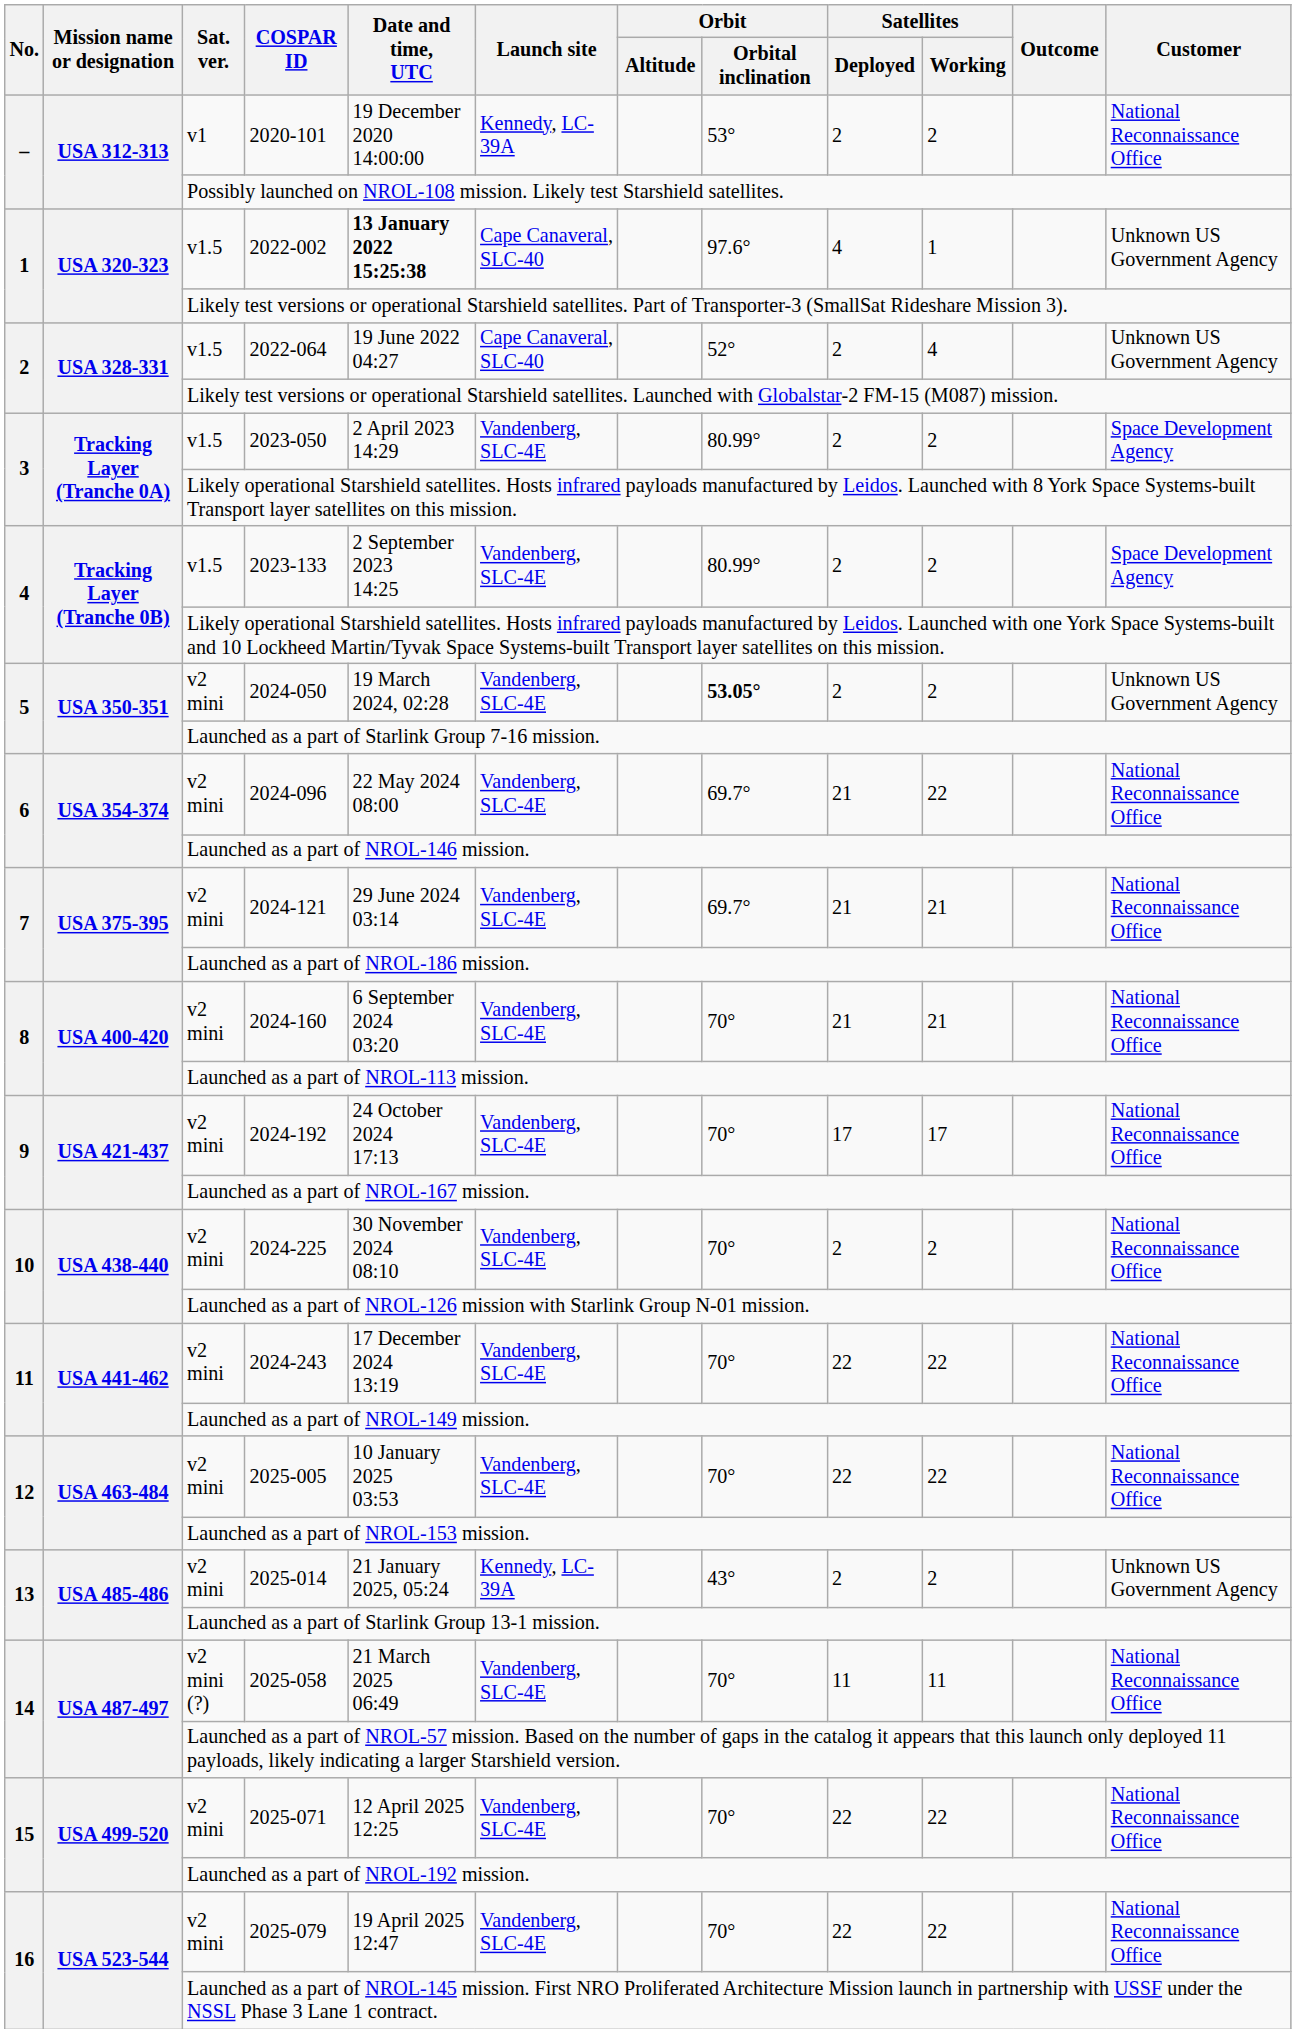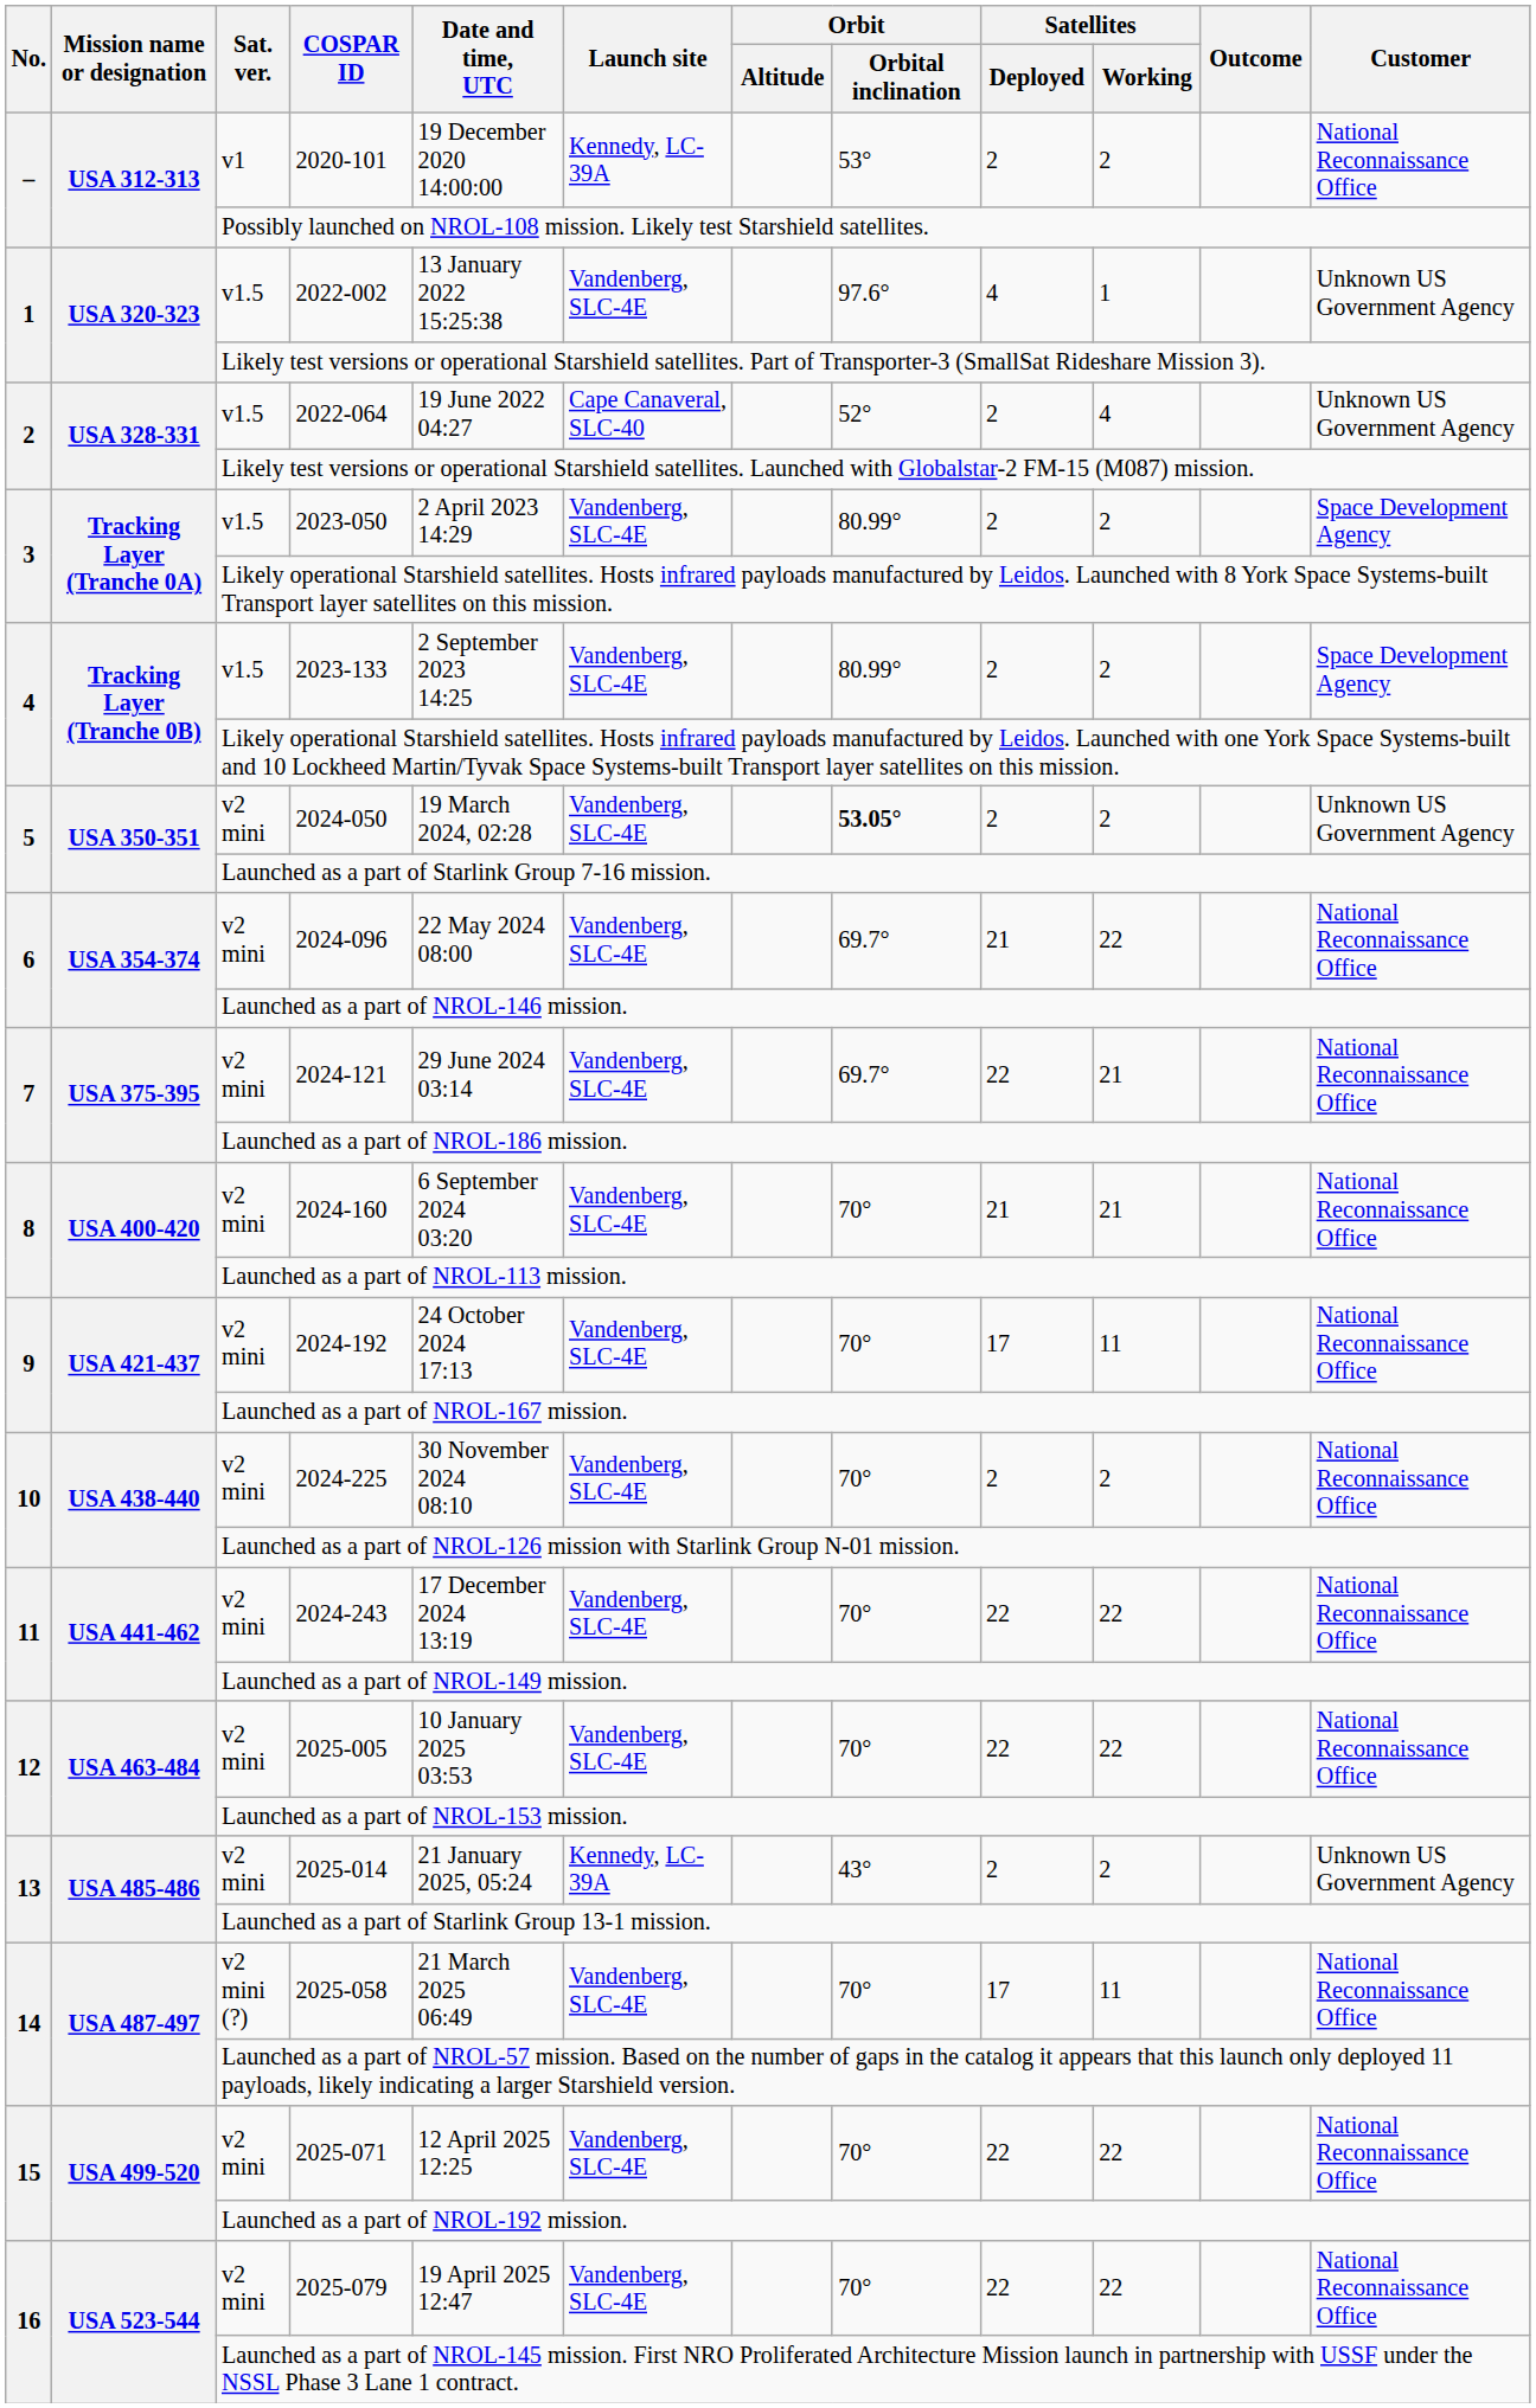 <table class="wikitable sortable sticky-header-multi sort-under col9center col10center" style="font-size: 85%; text-align:left;">
 <tr>
 <th scope="col" rowspan=2>No.</th>
 <th scope="col" rowspan=2>Mission name or designation</th>
 <th scope="col" rowspan=2>Sat. ver.</th>
 <th scope="col" rowspan=2><a href='#'>COSPAR ID</a></th>
 <th scope="col" rowspan=2>Date and time,<br><a href='#'>UTC</a></th>
 <th scope="col" rowspan=2>Launch site</th>
 <th scope="colgroup" colspan=2>Orbit</th>
 <th scope="colgroup" colspan=2>Satellites</th>
 <th scope="col" rowspan=2>Outcome</th>
 <th scope="col" rowspan=2>Customer</th>
 </tr>
 <tr>
 <th scope="col">Altitude</th>
 <th scope="col">Orbital inclination</th>
 <th scope="col">Deployed</th>
 <th scope="col">Working</th>
 </tr>
 <tr>
 <th rowspan=2 scope="row">–</th>
 <th rowspan=2 scope="row"><a href='#'>USA 312-313</a></th>
 <td>v1</td>
 <td>2020-101</td>
 <td>19 December 2020<br>14:00:00</td>
 <td><a href='#'>Kennedy</a>, <a href='#'>LC-39A</a></td>
 <td></td>
 <td>53°</td>
 <td>2</td>
 <td>2</td>
 <td></td>
 <td><a href='#'>National Reconnaissance Office</a></td>
 </tr>
 <tr>
 <td colspan=10>Possibly launched on <a href='#'>NROL-108</a> mission. Likely test Starshield satellites.</td>
 </tr>
 <tr>
 <th rowspan=2 scope="row">1</th>
 <th rowspan=2 scope="row"><a href='#'>USA 320-323</a></th>
 <td>v1.5</td>
 <td>2022-002</td>
-<td><strong>13 January 2022<br>15:25:38</strong></td>
-<td><a href='#'>Cape Canaveral</a>, <a href='#'>SLC-40</a></td>
+<td>13 January 2022<br>15:25:38</td>
+<td><a href='#'>Vandenberg</a>, <a href='#'>SLC-4E</a></td>
 <td></td>
 <td>97.6°</td>
 <td>4</td>
 <td>1</td>
 <td></td>
 <td>Unknown US Government Agency</td>
 </tr>
 <tr>
 <td colspan=10>Likely test versions or operational Starshield satellites. Part of Transporter-3 (SmallSat Rideshare Mission 3).</td>
 </tr>
 <tr>
 <th rowspan=2 scope="row">2</th>
 <th rowspan=2 scope="row"><a href='#'>USA 328-331</a></th>
 <td>v1.5</td>
 <td>2022-064</td>
 <td>19 June 2022<br>04:27</td>
 <td><a href='#'>Cape Canaveral</a>, <a href='#'>SLC-40</a></td>
 <td></td>
 <td>52°</td>
 <td>2</td>
 <td>4</td>
 <td></td>
 <td>Unknown US Government Agency</td>
 </tr>
 <tr>
 <td colspan=10>Likely test versions or operational Starshield satellites. Launched with <a href='#'>Globalstar</a>-2 FM-15 (M087) mission.</td>
 </tr>
 <tr>
 <th rowspan=2 scope="row">3</th>
 <th rowspan=2 scope="row"><a href='#'>Tracking Layer (Tranche 0A)</a></th>
 <td>v1.5</td>
 <td>2023-050</td>
 <td>2 April 2023<br>14:29</td>
 <td><a href='#'>Vandenberg</a>, <a href='#'>SLC-4E</a></td>
 <td></td>
 <td>80.99°</td>
 <td>2</td>
 <td>2</td>
 <td></td>
 <td><a href='#'>Space Development Agency</a></td>
 </tr>
 <tr>
 <td colspan=10>Likely operational Starshield satellites. Hosts <a href='#'>infrared</a> payloads manufactured by <a href='#'>Leidos</a>. Launched with 8 York Space Systems-built Transport layer satellites on this mission.</td>
 </tr>
 <tr>
 <th rowspan=2 scope="row">4</th>
 <th rowspan=2 scope="row"><a href='#'>Tracking Layer (Tranche 0B)</a></th>
 <td>v1.5</td>
 <td>2023-133</td>
 <td>2 September 2023<br>14:25</td>
 <td><a href='#'>Vandenberg</a>, <a href='#'>SLC-4E</a></td>
 <td></td>
 <td>80.99°</td>
 <td>2</td>
 <td>2</td>
 <td></td>
 <td><a href='#'>Space Development Agency</a></td>
 </tr>
 <tr>
 <td colspan=10>Likely operational Starshield satellites. Hosts <a href='#'>infrared</a> payloads manufactured by <a href='#'>Leidos</a>. Launched with one York Space Systems-built and 10 Lockheed Martin/Tyvak Space Systems-built Transport layer satellites on this mission.</td>
 </tr>
 <tr>
 <th rowspan=2 scope="row">5</th>
 <th rowspan=2 scope="row"><a href='#'>USA 350-351</a></th>
 <td>v2 mini</td>
 <td>2024-050</td>
 <td>19 March 2024, 02:28</td>
 <td><a href='#'>Vandenberg</a>, <a href='#'>SLC-4E</a></td>
 <td></td>
 <td><strong>53.05°</strong></td>
 <td>2</td>
 <td>2</td>
 <td></td>
 <td>Unknown US Government Agency</td>
 </tr>
 <tr>
 <td colspan="10">Launched as a part of Starlink Group 7-16 mission.</td>
 </tr>
 <tr>
 <th rowspan=2 scope="row">6</th>
 <th rowspan=2 scope="row"><a href='#'>USA 354-374</a></th>
 <td>v2 mini</td>
 <td>2024-096</td>
 <td>22 May 2024<br>08:00</td>
 <td><a href='#'>Vandenberg</a>, <a href='#'>SLC-4E</a></td>
 <td></td>
 <td>69.7°</td>
 <td>21</td>
 <td>22</td>
 <td></td>
 <td><a href='#'>National Reconnaissance Office</a></td>
 </tr>
 <tr>
 <td colspan="10">Launched as a part of <a href='#'>NROL-146</a> mission.</td>
 </tr>
 <tr>
 <th rowspan=2 scope="row">7</th>
 <th rowspan=2 scope="row"><a href='#'>USA 375-395</a></th>
 <td>v2 mini</td>
 <td>2024-121</td>
 <td>29 June 2024<br>03:14</td>
 <td><a href='#'>Vandenberg</a>, <a href='#'>SLC-4E</a></td>
 <td></td>
 <td>69.7°</td>
-<td>21</td>
+<td>22</td>
 <td>21</td>
 <td></td>
 <td><a href='#'>National Reconnaissance Office</a></td>
 </tr>
 <tr>
 <td colspan="10">Launched as a part of <a href='#'>NROL-186</a> mission.</td>
 </tr>
 <tr>
 <th rowspan=2 scope="row">8</th>
 <th rowspan=2 scope="row"><a href='#'>USA 400-420</a></th>
 <td>v2 mini</td>
 <td>2024-160</td>
 <td>6 September 2024<br>03:20</td>
 <td><a href='#'>Vandenberg</a>, <a href='#'>SLC-4E</a></td>
 <td></td>
 <td>70°</td>
 <td>21</td>
 <td>21</td>
 <td></td>
 <td><a href='#'>National Reconnaissance Office</a></td>
 </tr>
 <tr>
 <td colspan="10">Launched as a part of <a href='#'>NROL-113</a> mission.</td>
 </tr>
 <tr>
 <th rowspan=2 scope="row">9</th>
 <th rowspan=2 scope="row"><a href='#'>USA 421-437</a></th>
 <td>v2 mini</td>
 <td>2024-192</td>
 <td>24 October 2024<br>17:13</td>
 <td><a href='#'>Vandenberg</a>, <a href='#'>SLC-4E</a></td>
 <td></td>
 <td>70°</td>
 <td>17</td>
-<td>17</td>
+<td>11</td>
 <td></td>
 <td><a href='#'>National Reconnaissance Office</a></td>
 </tr>
 <tr>
 <td colspan="10">Launched as a part of <a href='#'>NROL-167</a> mission.</td>
 </tr>
 <tr>
 <th rowspan=2 scope="row">10</th>
 <th rowspan=2 scope="row"><a href='#'>USA 438-440</a></th>
 <td>v2 mini</td>
 <td>2024-225</td>
 <td>30 November 2024<br>08:10</td>
 <td><a href='#'>Vandenberg</a>, <a href='#'>SLC-4E</a></td>
 <td></td>
 <td>70°</td>
 <td>2</td>
 <td>2</td>
 <td></td>
 <td><a href='#'>National Reconnaissance Office</a></td>
 </tr>
 <tr>
 <td colspan="10">Launched as a part of <a href='#'>NROL-126</a> mission with Starlink Group N-01 mission.</td>
 </tr>
 <tr>
 <th rowspan=2 scope="row">11</th>
 <th rowspan=2 scope="row"><a href='#'>USA 441-462</a></th>
 <td>v2 mini</td>
 <td>2024-243</td>
 <td>17 December 2024<br>13:19</td>
 <td><a href='#'>Vandenberg</a>, <a href='#'>SLC-4E</a></td>
 <td></td>
 <td>70°</td>
 <td>22</td>
 <td>22</td>
 <td></td>
 <td><a href='#'>National Reconnaissance Office</a></td>
 </tr>
 <tr>
 <td colspan="10">Launched as a part of <a href='#'>NROL-149</a> mission.</td>
 </tr>
 <tr>
 <th rowspan=2 scope="row">12</th>
 <th rowspan=2 scope="row"><a href='#'>USA 463-484</a></th>
 <td>v2 mini</td>
 <td>2025-005</td>
 <td>10 January 2025<br>03:53</td>
 <td><a href='#'>Vandenberg</a>, <a href='#'>SLC-4E</a></td>
 <td></td>
 <td>70°</td>
 <td>22</td>
 <td>22</td>
 <td></td>
 <td><a href='#'>National Reconnaissance Office</a></td>
 </tr>
 <tr>
 <td colspan="10">Launched as a part of <a href='#'>NROL-153</a> mission.</td>
 </tr>
 <tr>
 <th rowspan=2 scope="row">13</th>
 <th rowspan=2 scope="row"><a href='#'>USA 485-486</a></th>
 <td>v2 mini</td>
 <td>2025-014</td>
 <td>21 January 2025, 05:24</td>
 <td><a href='#'>Kennedy</a>, <a href='#'>LC-39A</a></td>
 <td></td>
 <td>43°</td>
 <td>2</td>
 <td>2</td>
 <td></td>
 <td>Unknown US Government Agency</td>
 </tr>
 <tr>
 <td colspan="10">Launched as a part of Starlink Group 13-1 mission.</td>
 </tr>
 <tr>
 <th rowspan=2 scope="row">14</th>
 <th rowspan=2 scope="row"><a href='#'>USA 487-497</a></th>
 <td>v2 mini (?)</td>
 <td>2025-058</td>
 <td>21 March 2025<br>06:49</td>
 <td><a href='#'>Vandenberg</a>, <a href='#'>SLC-4E</a></td>
 <td></td>
 <td>70°</td>
-<td>11</td>
+<td>17</td>
 <td>11</td>
 <td></td>
 <td><a href='#'>National Reconnaissance Office</a></td>
 </tr>
 <tr>
 <td colspan="10">Launched as a part of <a href='#'>NROL-57</a> mission. Based on the number of gaps in the catalog it appears that this launch only deployed 11 payloads, likely indicating a larger Starshield version.</td>
 </tr>
 <tr>
 <th rowspan=2 scope="row">15</th>
 <th rowspan=2 scope="row"><a href='#'>USA 499-520</a></th>
 <td>v2 mini</td>
 <td>2025-071</td>
 <td>12 April 2025<br>12:25</td>
 <td><a href='#'>Vandenberg</a>, <a href='#'>SLC-4E</a></td>
 <td></td>
 <td>70°</td>
 <td>22</td>
 <td>22</td>
 <td></td>
 <td><a href='#'>National Reconnaissance Office</a></td>
 </tr>
 <tr>
 <td colspan="10">Launched as a part of <a href='#'>NROL-192</a> mission.</td>
 </tr>
 <tr>
 <th rowspan=2 scope="row">16</th>
 <th rowspan=2 scope="row"><a href='#'>USA 523-544</a></th>
 <td>v2 mini</td>
 <td>2025-079</td>
 <td>19 April 2025<br>12:47</td>
 <td><a href='#'>Vandenberg</a>, <a href='#'>SLC-4E</a></td>
 <td></td>
 <td>70°</td>
 <td>22</td>
 <td>22</td>
 <td></td>
 <td><a href='#'>National Reconnaissance Office</a></td>
 </tr>
 <tr>
 <td colspan="10">Launched as a part of <a href='#'>NROL-145</a> mission. First NRO Proliferated Architecture Mission launch in partnership with <a href='#'>USSF</a> under the <a href='#'>NSSL</a> Phase 3 Lane 1 contract.</td>
 </tr>
 </table>
